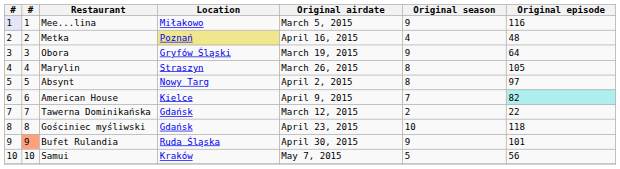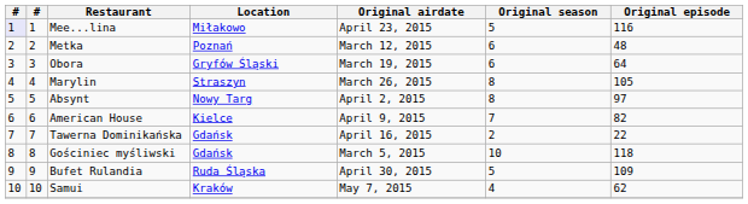 <table class=wikitable>
 <tr>
 <th style="padding: 0px 8px">#</th>
 <th style="padding: 0px 8px">#</th>
 <th style="padding: 0px 45px">Restaurant</th>
 <th style="padding: 0px 55px">Location</th>
 <th style="padding: 0px 25px">Original airdate</th>
 <th style="padding: 0px 15px">Original season</th>
 <th style="padding: 0px 15px">Original episode</th>
 </tr>
 <tr>
 <td style="background: lavender;">1</td>
 <td>1</td>
 <td>Mee...lina</td>
 <td><a href='#'>Miłakowo</a></td>
-<td>March 5, 2015</td>
-<td>9</td>
+<td>April 23, 2015</td>
+<td>5</td>
 <td>116</td>
 </tr>
 <tr>
 <td>2</td>
 <td>2</td>
 <td>Metka</td>
-<td style="background: khaki;"><a href='#'>Poznań</a></td>
-<td>April 16, 2015</td>
-<td>4</td>
+<td><a href='#'>Poznań</a></td>
+<td>March 12, 2015</td>
+<td>6</td>
 <td>48</td>
 </tr>
 <tr>
 <td>3</td>
 <td>3</td>
 <td>Obora</td>
 <td><a href='#'>Gryfów Śląski</a></td>
 <td>March 19, 2015</td>
-<td>9</td>
+<td>6</td>
 <td>64</td>
 </tr>
 <tr>
 <td>4</td>
 <td>4</td>
 <td>Marylin</td>
 <td><a href='#'>Straszyn</a></td>
 <td>March 26, 2015</td>
 <td>8</td>
 <td>105</td>
 </tr>
 <tr>
 <td>5</td>
 <td>5</td>
 <td>Absynt</td>
 <td><a href='#'>Nowy Targ</a></td>
 <td>April 2, 2015</td>
 <td>8</td>
 <td>97</td>
 </tr>
 <tr>
 <td>6</td>
 <td>6</td>
 <td>American House</td>
 <td><a href='#'>Kielce</a></td>
 <td>April 9, 2015</td>
 <td>7</td>
-<td style="background: paleturquoise;">82</td>
+<td>82</td>
 </tr>
 <tr>
 <td>7</td>
 <td>7</td>
 <td>Tawerna Dominikańska</td>
 <td><a href='#'>Gdańsk</a></td>
-<td>March 12, 2015</td>
+<td>April 16, 2015</td>
 <td>2</td>
 <td>22</td>
 </tr>
 <tr>
 <td>8</td>
 <td>8</td>
 <td>Gościniec myśliwski</td>
 <td><a href='#'>Gdańsk</a></td>
-<td>April 23, 2015</td>
+<td>March 5, 2015</td>
 <td>10</td>
 <td>118</td>
 </tr>
 <tr>
 <td>9</td>
-<td style="background: lightsalmon;">9</td>
+<td>9</td>
 <td>Bufet Rulandia</td>
 <td><a href='#'>Ruda Śląska</a></td>
 <td>April 30, 2015</td>
-<td>9</td>
-<td>101</td>
+<td>5</td>
+<td>109</td>
 </tr>
 <tr>
 <td>10</td>
 <td>10</td>
 <td>Samui</td>
 <td><a href='#'>Kraków</a></td>
 <td>May 7, 2015</td>
-<td>5</td>
-<td>56</td>
+<td>4</td>
+<td>62</td>
 </tr>
 <tr>
 </tr>
 </table>
